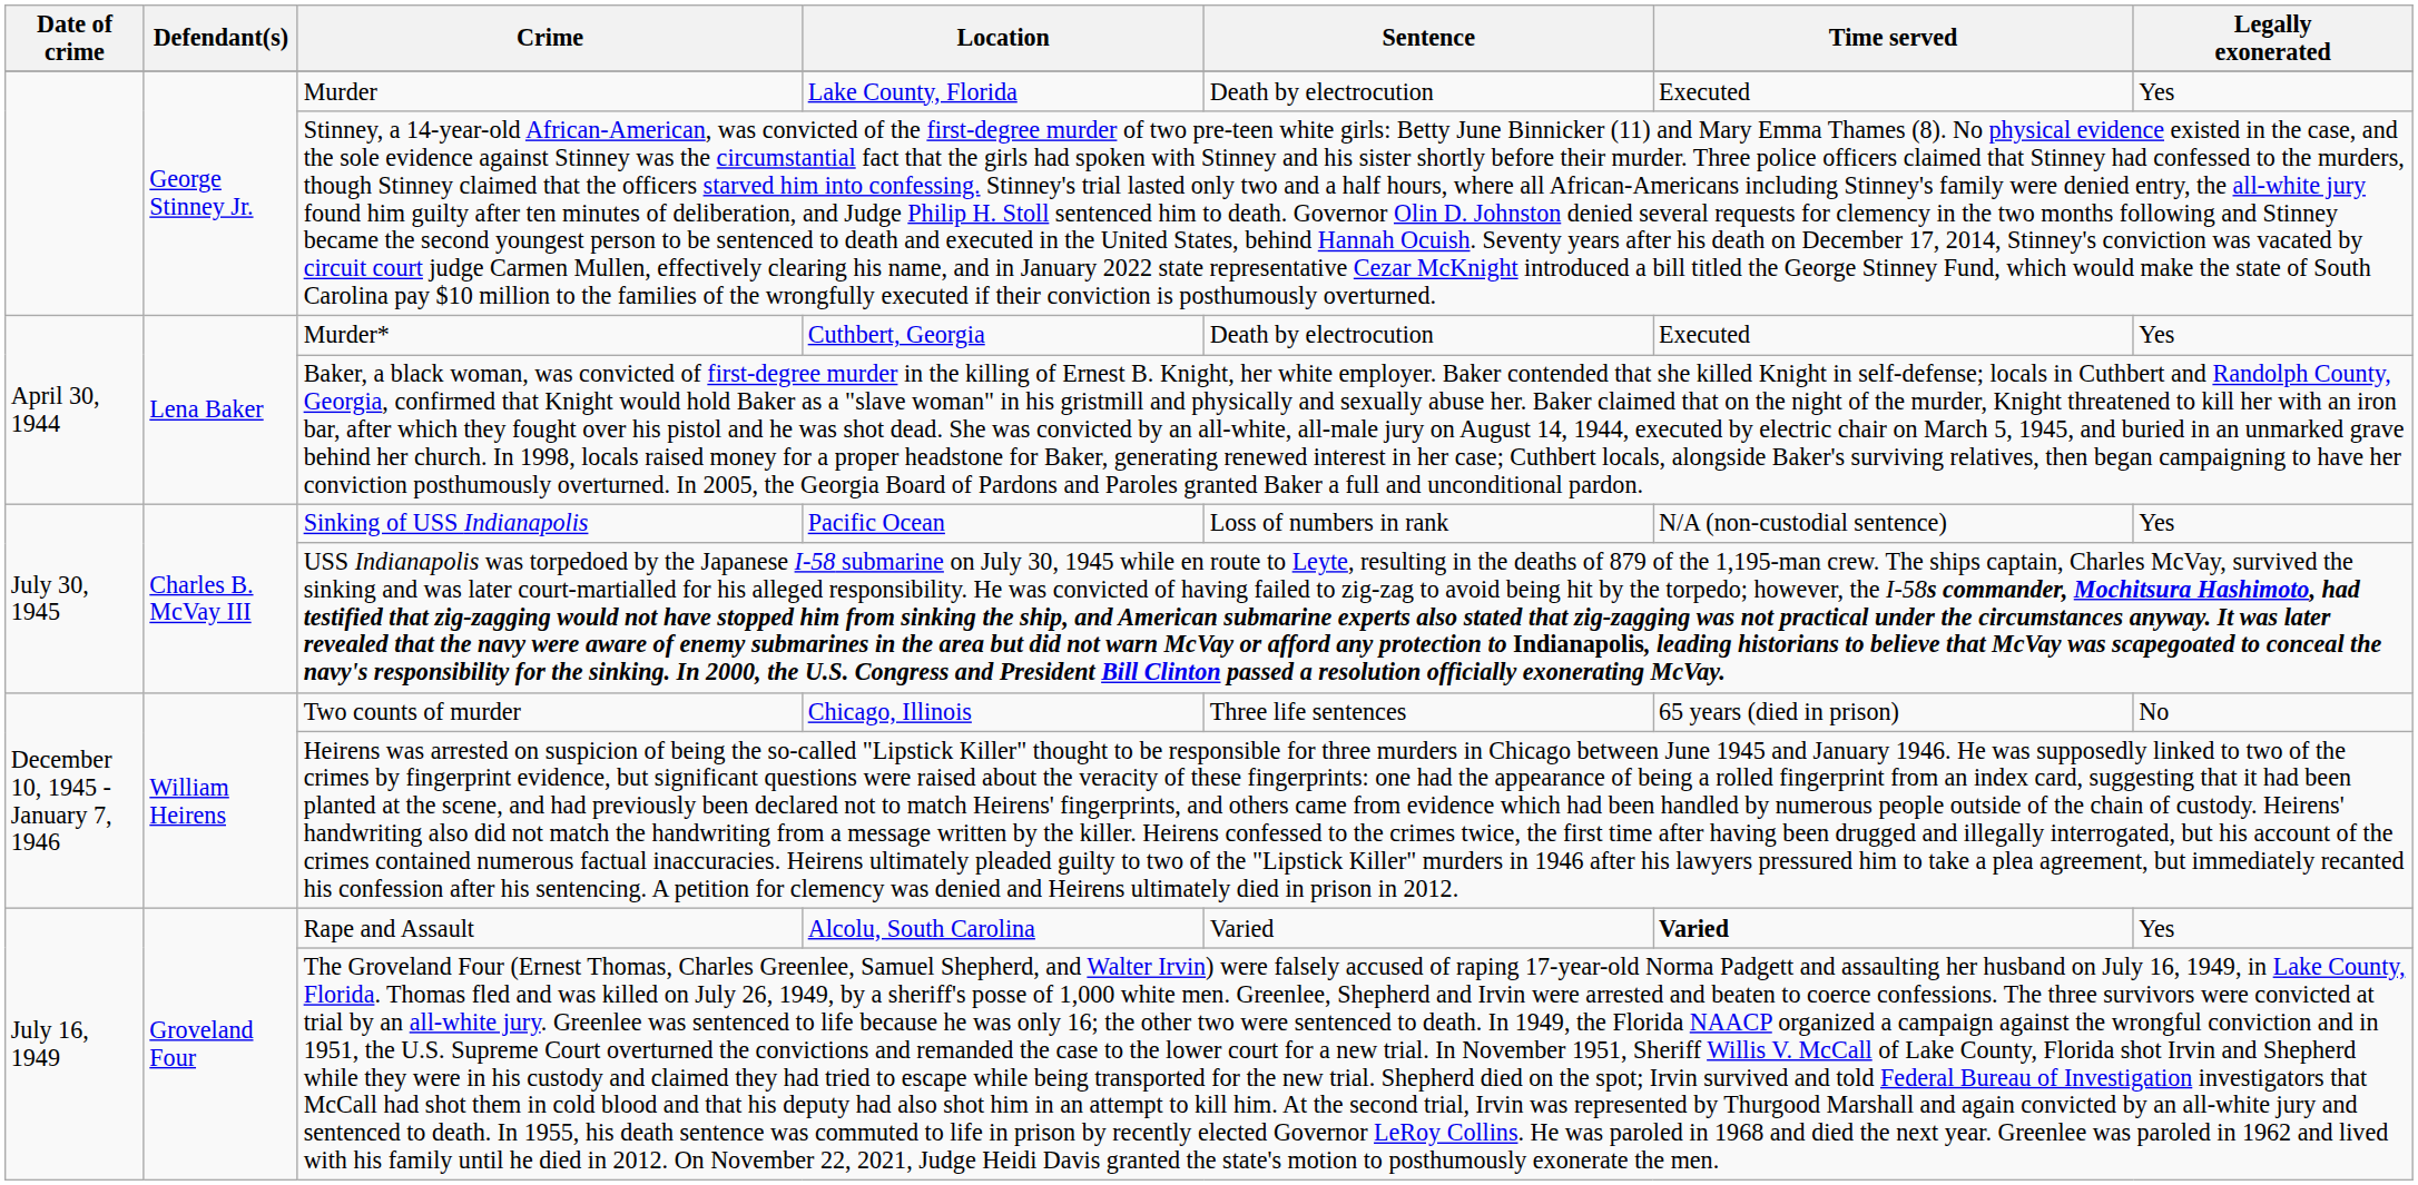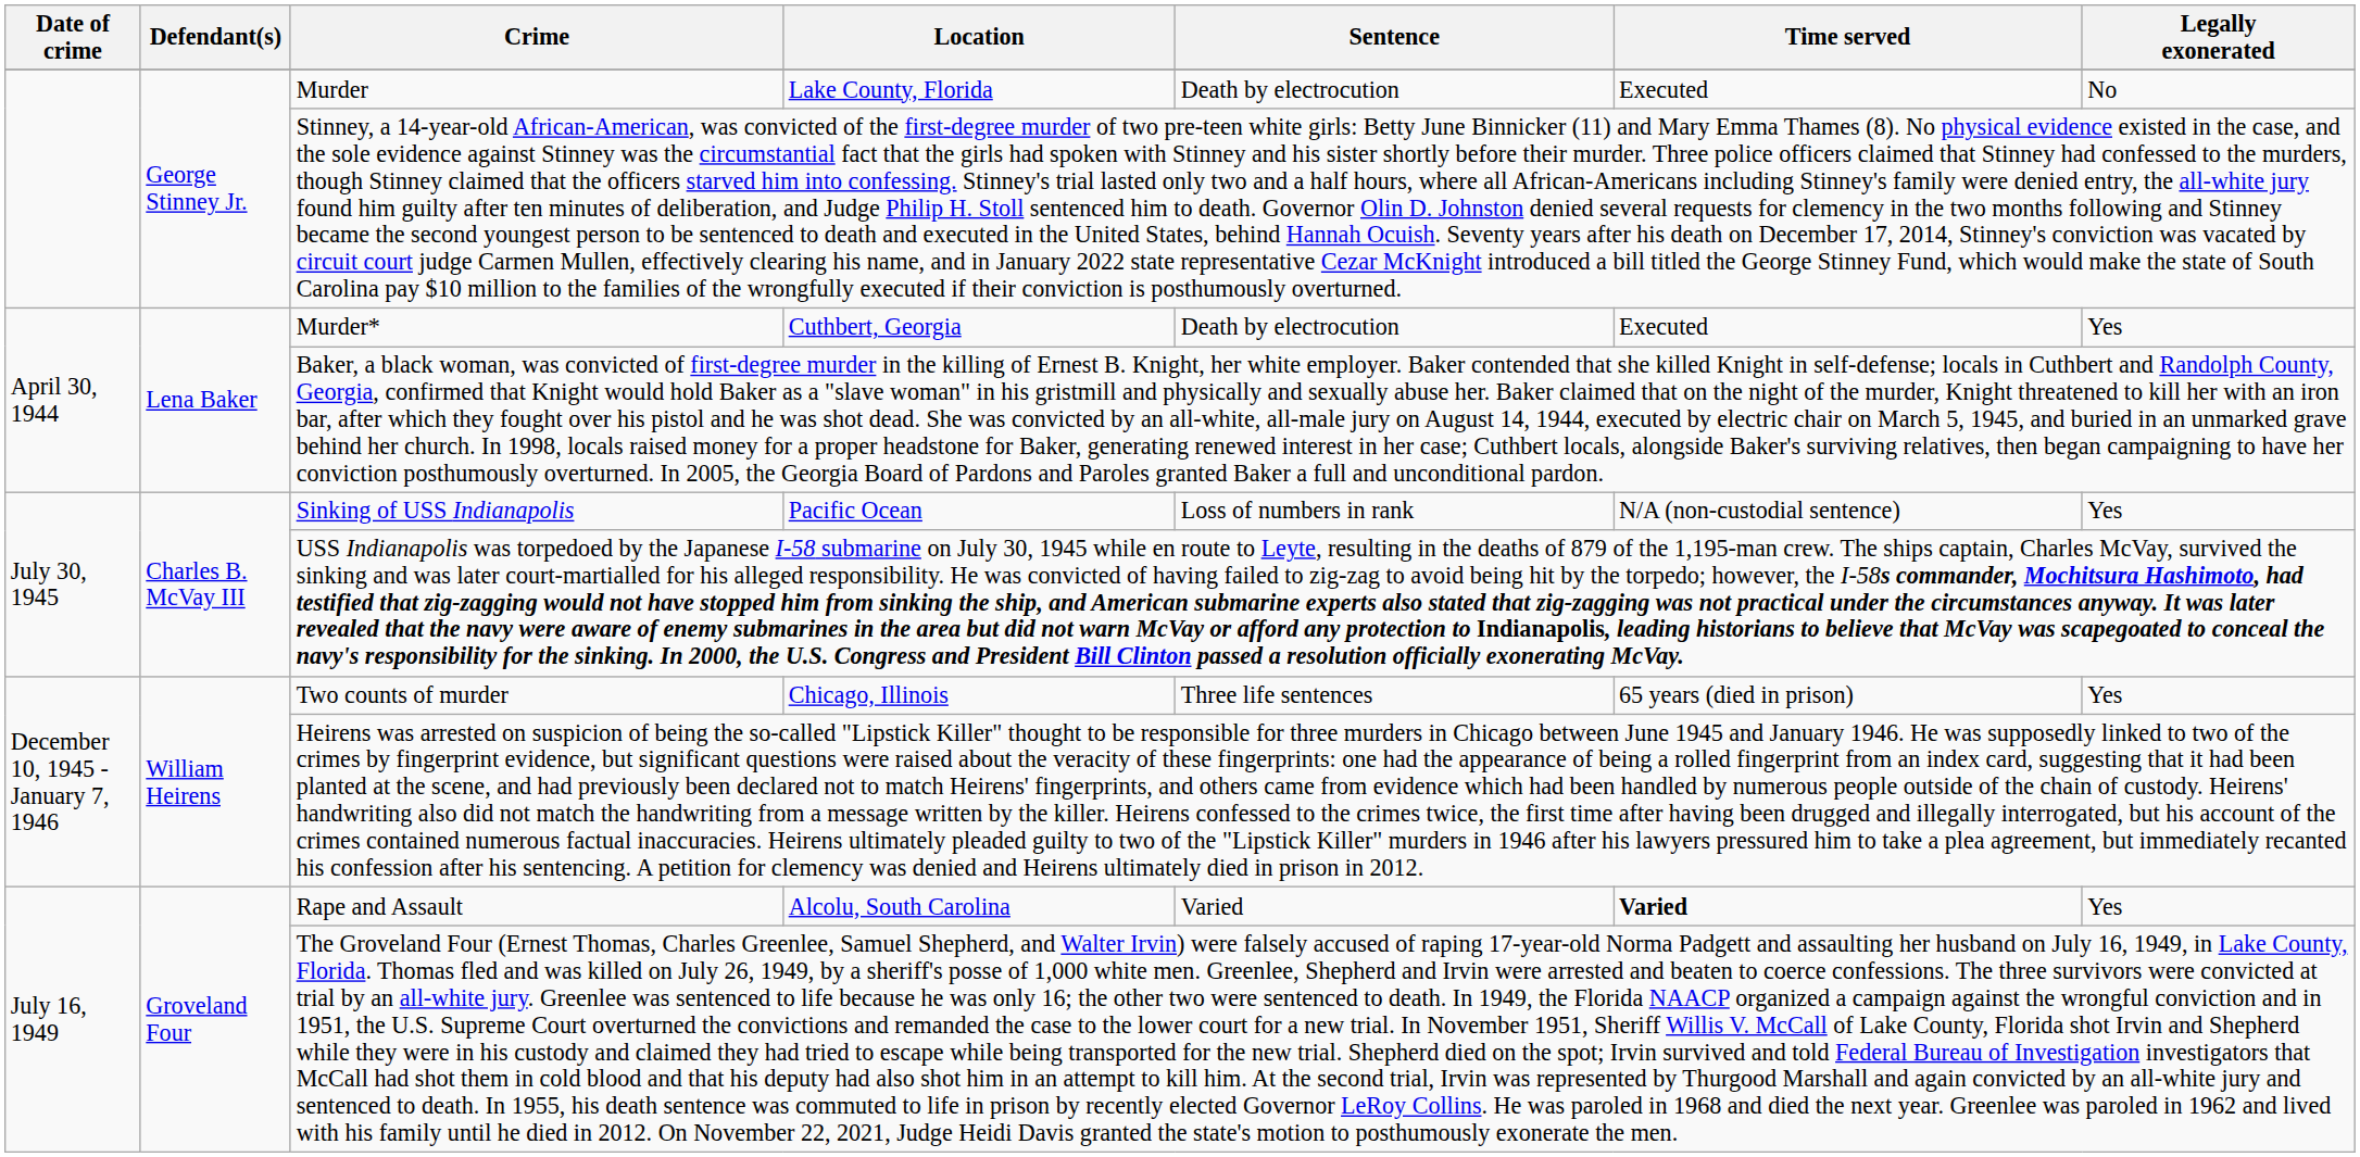 <table class="wikitable sortable">
 <tr>
 <th>Date of crime</th>
 <th>Defendant(s)</th>
 <th>Crime</th>
 <th>Location</th>
 <th>Sentence</th>
 <th>Time served</th>
 <th>Legally<br>exonerated</th>
 </tr>
 <tr>
 </tr>
 <tr ->
 <td rowspan="2"></td>
 <td rowspan="2"><a href='#'>George Stinney Jr.</a></td>
 <td>Murder</td>
 <td><a href='#'>Lake County, Florida</a></td>
 <td>Death by electrocution</td>
 <td>Executed</td>
-<td>Yes</td>
+<td>No</td>
 </tr>
 <tr>
 <td colspan=5>Stinney, a 14-year-old <a href='#'>African-American</a>, was convicted of the <a href='#'>first-degree murder</a> of two pre-teen white girls: Betty June Binnicker (11) and Mary Emma Thames (8). No <a href='#'>physical evidence</a> existed in the case, and the sole evidence against Stinney was the <a href='#'>circumstantial</a> fact that the girls had spoken with Stinney and his sister shortly before their murder. Three police officers claimed that Stinney had confessed to the murders, though Stinney claimed that the officers <a href='#'>starved him into confessing.</a> Stinney's trial lasted only two and a half hours, where all African-Americans including Stinney's family were denied entry, the <a href='#'>all-white jury</a> found him guilty after ten minutes of deliberation, and Judge <a href='#'>Philip H. Stoll</a> sentenced him to death. Governor <a href='#'>Olin D. Johnston</a> denied several requests for clemency in the two months following and Stinney became the second youngest person to be sentenced to death and executed in the United States, behind <a href='#'>Hannah Ocuish</a>. Seventy years after his death on December 17, 2014, Stinney's conviction was vacated by <a href='#'>circuit court</a> judge Carmen Mullen, effectively clearing his name, and in January 2022 state representative <a href='#'>Cezar McKnight</a> introduced a bill titled the George Stinney Fund, which would make the state of South Carolina pay $10 million to the families of the wrongfully executed if their conviction is posthumously overturned.</td>
 </tr>
 <tr>
 <td rowspan="2">April 30, 1944</td>
 <td rowspan="2"><a href='#'>Lena Baker</a></td>
 <td>Murder*</td>
 <td><a href='#'>Cuthbert, Georgia</a></td>
 <td>Death by electrocution</td>
 <td>Executed</td>
 <td>Yes</td>
 </tr>
 <tr>
 <td colspan="5">Baker, a black woman, was convicted of <a href='#'>first-degree murder</a> in the killing of Ernest B. Knight, her white employer. Baker contended that she killed Knight in self-defense; locals in Cuthbert and <a href='#'>Randolph County, Georgia</a>, confirmed that Knight would hold Baker as a "slave woman" in his gristmill and physically and sexually abuse her. Baker claimed that on the night of the murder, Knight threatened to kill her with an iron bar, after which they fought over his pistol and he was shot dead. She was convicted by an all-white, all-male jury on August 14, 1944, executed by electric chair on March 5, 1945, and buried in an unmarked grave behind her church. In 1998, locals raised money for a proper headstone for Baker, generating renewed interest in her case; Cuthbert locals, alongside Baker's surviving relatives, then began campaigning to have her conviction posthumously overturned. In 2005, the Georgia Board of Pardons and Paroles granted Baker a full and unconditional pardon.</td>
 </tr>
 <tr>
 <td rowspan="2">July 30, 1945</td>
 <td rowspan="2"><a href='#'>Charles B. McVay III</a></td>
 <td><a href='#'>Sinking of USS <em>Indianapolis</em></a></td>
 <td><a href='#'>Pacific Ocean</a></td>
 <td>Loss of numbers in rank</td>
 <td>N/A (non-custodial sentence)</td>
 <td>Yes</td>
 </tr>
 <tr>
 <td colspan=5>USS <em>Indianapolis</em> was torpedoed by the Japanese <a href='#'><em>I-58</em> submarine</a> on July 30, 1945 while en route to <a href='#'>Leyte</a>, resulting in the deaths of 879 of the 1,195-man crew. The ships captain, Charles McVay, survived the sinking and was later court-martialled for his alleged responsibility. He was convicted of having failed to zig-zag to avoid being hit by the torpedo; however, the <em>I-58<strong>s commander, <a href='#'>Mochitsura Hashimoto</a>, had testified that zig-zagging would not have stopped him from sinking the ship, and American submarine experts also stated that zig-zagging was not practical under the circumstances anyway. It was later revealed that the navy were aware of enemy submarines in the area but did not warn McVay or afford any protection to </em>Indianapolis<em>, leading historians to believe that McVay was scapegoated to conceal the navy's responsibility for the sinking. In 2000, the U.S. Congress and President <a href='#'>Bill Clinton</a> passed a resolution officially exonerating McVay.</td>
 </tr>
 <tr>
 <td rowspan="2">December 10, 1945 - January 7, 1946</td>
 <td rowspan="2"><a href='#'>William Heirens</a></td>
 <td>Two counts of murder</td>
 <td><a href='#'>Chicago, Illinois</a></td>
 <td>Three life sentences</td>
 <td>65 years (died in prison)</td>
-<td>No</td>
+<td>Yes</td>
 </tr>
 <tr>
 <td colspan=5>Heirens was arrested on suspicion of being the so-called "Lipstick Killer" thought to be responsible for three murders in Chicago between June 1945 and January 1946. He was supposedly linked to two of the crimes by fingerprint evidence, but significant questions were raised about the veracity of these fingerprints: one had the appearance of being a rolled fingerprint from an index card, suggesting that it had been planted at the scene, and had previously been declared not to match Heirens' fingerprints, and others came from evidence which had been handled by numerous people outside of the chain of custody. Heirens' handwriting also did not match the handwriting from a message written by the killer. Heirens confessed to the crimes twice, the first time after having been drugged and illegally interrogated, but his account of the crimes contained numerous factual inaccuracies. Heirens ultimately pleaded guilty to two of the "Lipstick Killer" murders in 1946 after his lawyers pressured him to take a plea agreement, but immediately recanted his confession after his sentencing. A petition for clemency was denied and Heirens ultimately died in prison in 2012.</td>
 </tr>
 <tr>
 <td rowspan="2">July 16, 1949</td>
 <td rowspan="2"><a href='#'>Groveland Four</a></td>
 <td>Rape and Assault</td>
 <td><a href='#'>Alcolu, South Carolina</a></td>
 <td>Varied</td>
 <td><strong>Varied</strong></td>
 <td>Yes</td>
 </tr>
 <tr>
 <td colspan="5">The Groveland Four (Ernest Thomas, Charles Greenlee, Samuel Shepherd, and <a href='#'>Walter Irvin</a>) were falsely accused of raping 17-year-old Norma Padgett and assaulting her husband on July 16, 1949, in <a href='#'>Lake County, Florida</a>. Thomas fled and was killed on July 26, 1949, by a sheriff's posse of 1,000 white men. Greenlee, Shepherd and Irvin were arrested and beaten to coerce confessions. The three survivors were convicted at trial by an <a href='#'>all-white jury</a>. Greenlee was sentenced to life because he was only 16; the other two were sentenced to death. In 1949, the Florida <a href='#'>NAACP</a> organized a campaign against the wrongful conviction and in 1951, the U.S. Supreme Court overturned the convictions and remanded the case to the lower court for a new trial. In November 1951, Sheriff <a href='#'>Willis V. McCall</a> of Lake County, Florida shot Irvin and Shepherd while they were in his custody and claimed they had tried to escape while being transported for the new trial. Shepherd died on the spot; Irvin survived and told <a href='#'>Federal Bureau of Investigation</a> investigators that McCall had shot them in cold blood and that his deputy had also shot him in an attempt to kill him. At the second trial, Irvin was represented by Thurgood Marshall and again convicted by an all-white jury and sentenced to death. In 1955, his death sentence was commuted to life in prison by recently elected Governor <a href='#'>LeRoy Collins</a>. He was paroled in 1968 and died the next year. Greenlee was paroled in 1962 and lived with his family until he died in 2012. On November 22, 2021, Judge Heidi Davis granted the state's motion to posthumously exonerate the men.</td>
 </tr>
 </table>
